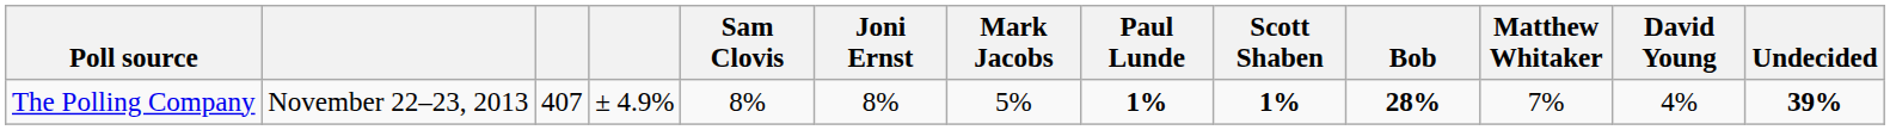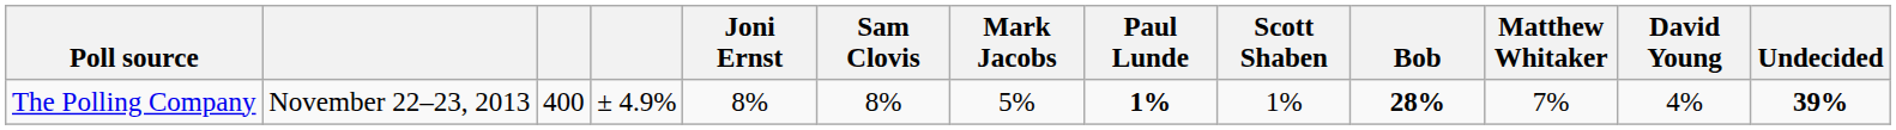 <table class="wikitable" style="text-align:center">
 <tr valign= bottom>
 <th>Poll source</th>
 <th></th>
 <th></th>
 <th></th>
+<th style="width:70px;">Joni<br>Ernst</th>
 <th style="width:70px;">Sam<br>Clovis</th>
-<th style="width:70px;">Joni<br>Ernst</th>
 <th style="width:70px;">Mark<br>Jacobs</th>
 <th style="width:70px;">Paul<br>Lunde</th>
 <th style="width:70px;">Scott<br>Shaben</th>
 <th style="width:70px;">Bob<br></th>
 <th style="width:70px;">Matthew<br>Whitaker</th>
 <th style="width:70px;">David<br>Young</th>
 <th>Undecided</th>
 </tr>
 <tr>
 <td align=left><a href='#'>The Polling Company</a></td>
 <td>November 22–23, 2013</td>
-<td>407</td>
+<td>400</td>
 <td>± 4.9%</td>
 <td>8%</td>
 <td>8%</td>
 <td>5%</td>
 <td><strong>1%</strong></td>
-<td><strong>1%</strong></td>
+<td>1%</td>
 <td><strong>28%</strong></td>
 <td>7%</td>
 <td>4%</td>
 <td><strong>39%</strong></td>
 </tr>
 </table>
